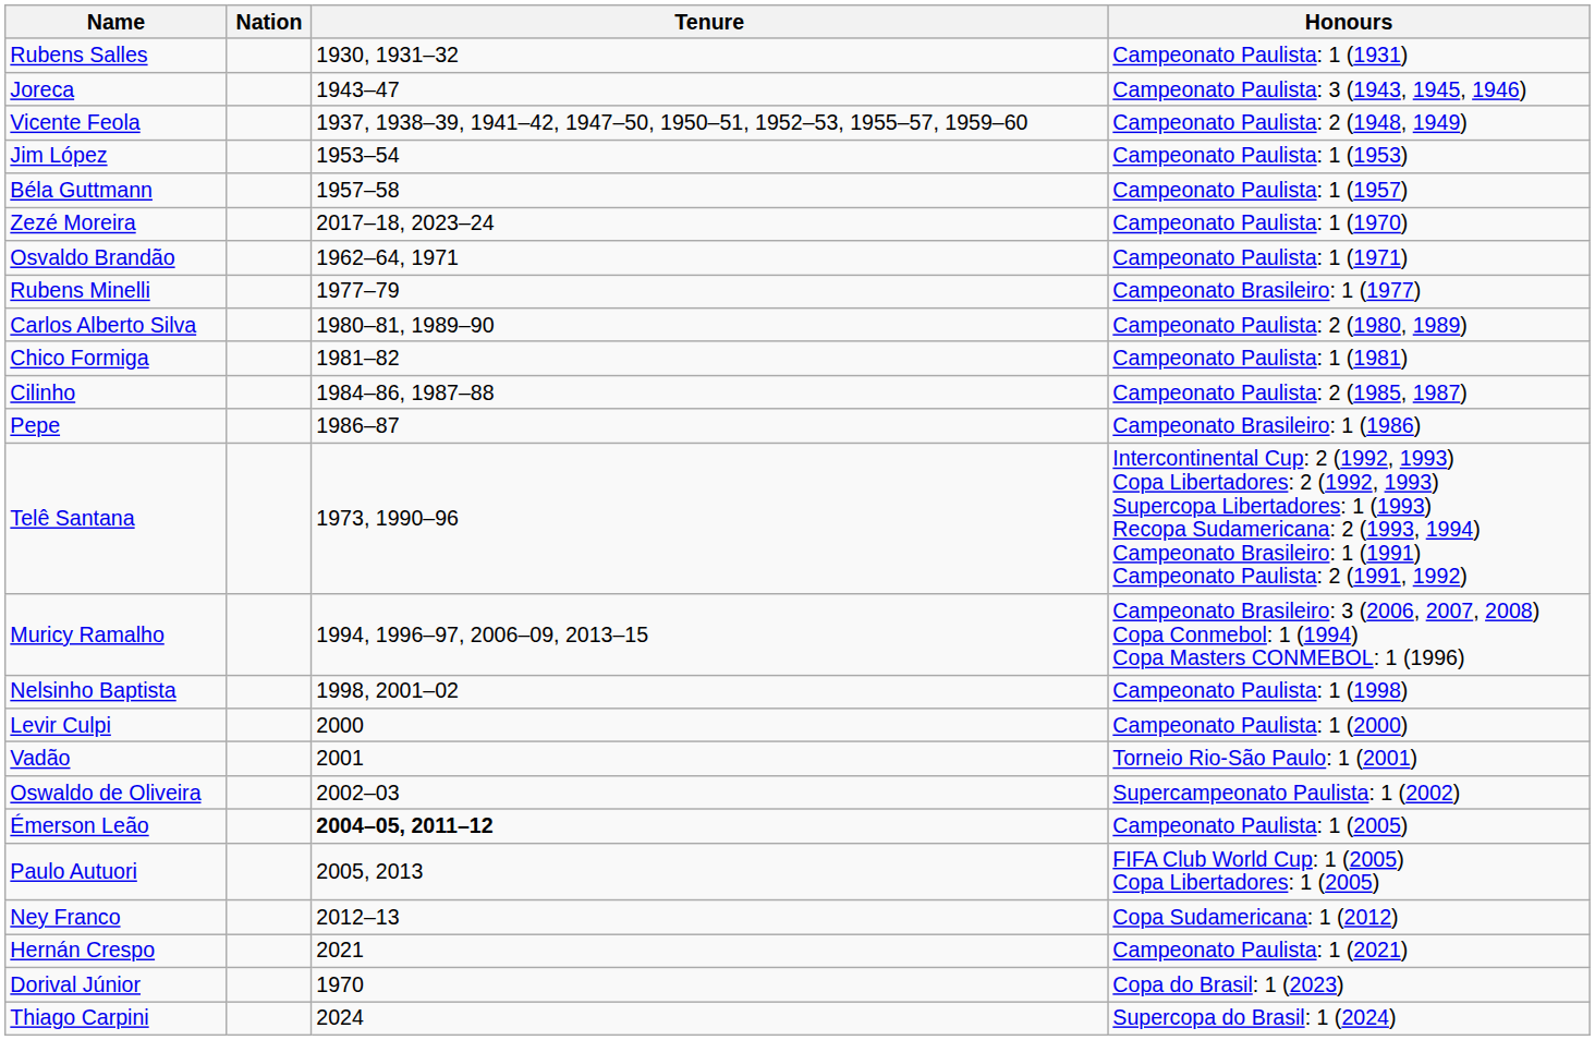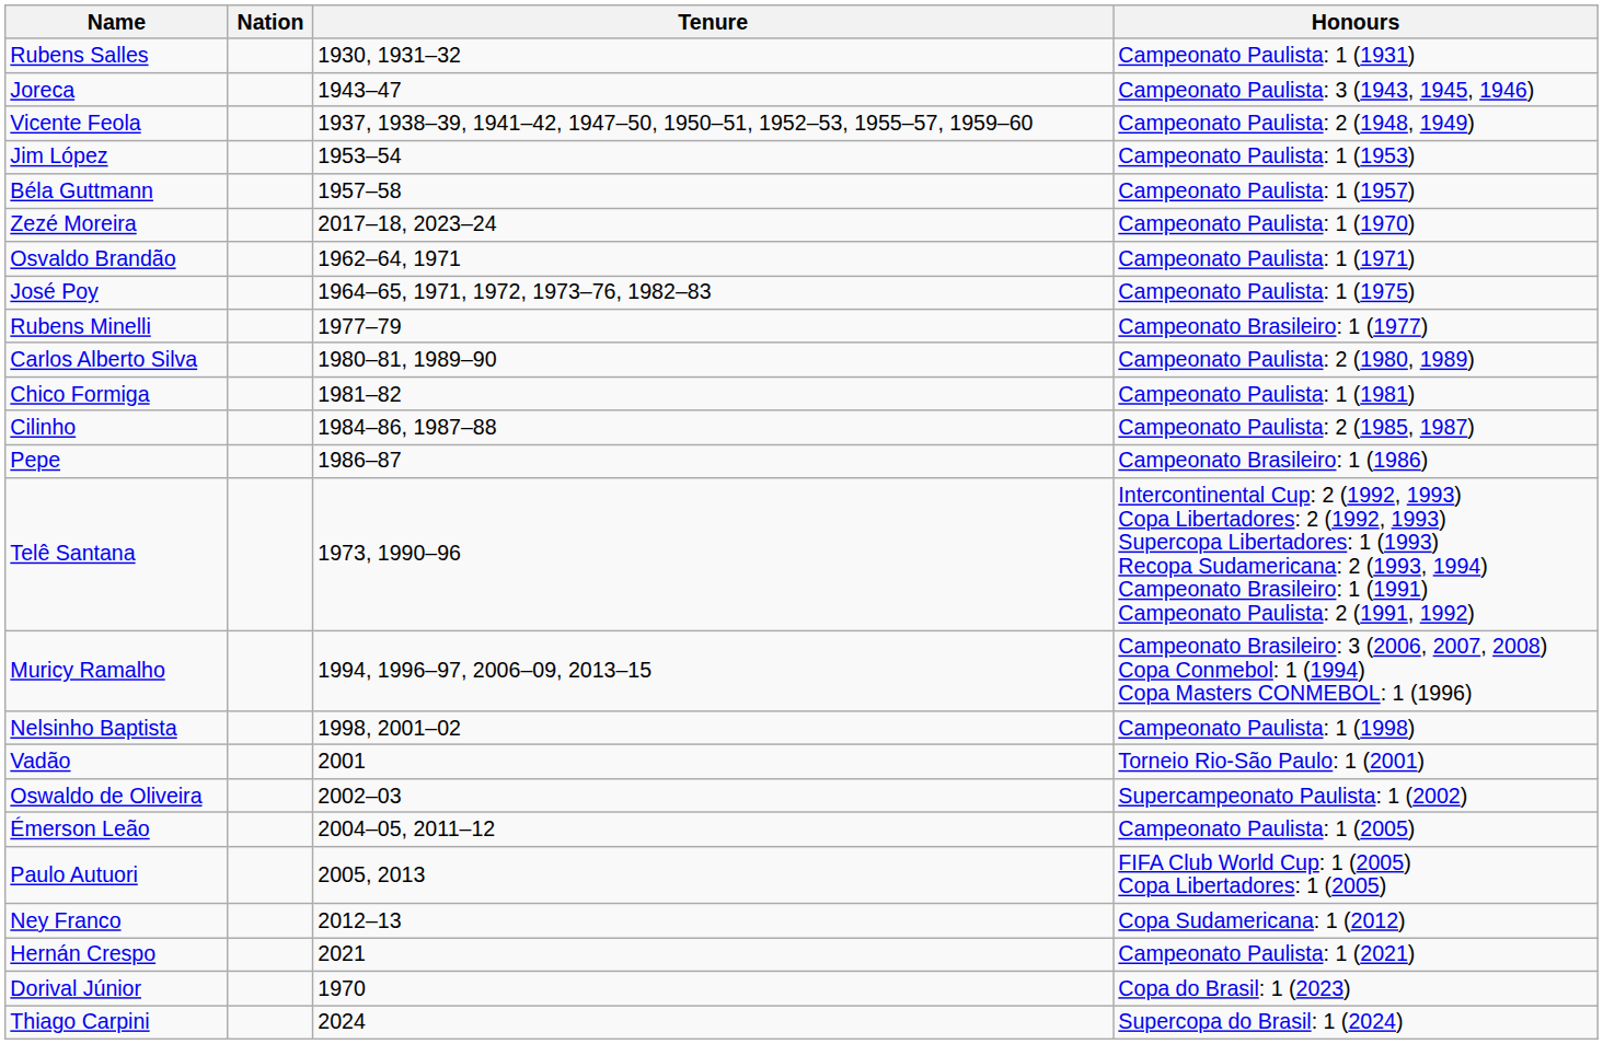 <table class="wikitable sortable" style="width:80%; font-size:85%; style="text-align: left">
 <tr>
 <th>Name</th>
 <th>Nation</th>
 <th>Tenure</th>
 <th>Honours</th>
 </tr>
 <tr>
 <td align="left"><a href='#'>Rubens Salles</a></td>
 <td></td>
 <td>1930, 1931–32</td>
 <td><a href='#'>Campeonato Paulista</a>: 1 (<a href='#'>1931</a>)</td>
 </tr>
 <tr>
 <td align="left"><a href='#'>Joreca</a></td>
 <td></td>
 <td>1943–47</td>
 <td><a href='#'>Campeonato Paulista</a>: 3 (<a href='#'>1943</a>, <a href='#'>1945</a>, <a href='#'>1946</a>)</td>
 </tr>
 <tr>
 <td align="left"><a href='#'>Vicente Feola</a></td>
 <td></td>
 <td>1937, 1938–39, 1941–42, 1947–50, 1950–51, 1952–53, 1955–57, 1959–60</td>
 <td><a href='#'>Campeonato Paulista</a>: 2 (<a href='#'>1948</a>, <a href='#'>1949</a>)</td>
 </tr>
 <tr>
 <td align="left"><a href='#'>Jim López</a></td>
 <td></td>
 <td>1953–54</td>
 <td><a href='#'>Campeonato Paulista</a>: 1 (<a href='#'>1953</a>)</td>
 </tr>
 <tr>
 <td align="left"><a href='#'>Béla Guttmann</a></td>
 <td></td>
 <td>1957–58</td>
 <td><a href='#'>Campeonato Paulista</a>: 1 (<a href='#'>1957</a>)</td>
 </tr>
 <tr>
 <td align="left"><a href='#'>Zezé Moreira</a></td>
 <td></td>
 <td>2017–18, 2023–24</td>
 <td><a href='#'>Campeonato Paulista</a>: 1 (<a href='#'>1970</a>)</td>
 </tr>
 <tr>
 <td align="left"><a href='#'>Osvaldo Brandão</a></td>
 <td></td>
 <td>1962–64, 1971</td>
 <td><a href='#'>Campeonato Paulista</a>: 1 (<a href='#'>1971</a>)</td>
 </tr>
 <tr>
+<td align="left"><a href='#'>José Poy</a></td>
+<td></td>
+<td>1964–65, 1971, 1972, 1973–76, 1982–83</td>
+<td><a href='#'>Campeonato Paulista</a>: 1 (<a href='#'>1975</a>)</td>
+</tr>
+<tr>
 <td align="left"><a href='#'>Rubens Minelli</a></td>
 <td></td>
 <td>1977–79</td>
 <td><a href='#'>Campeonato Brasileiro</a>: 1 (<a href='#'>1977</a>)</td>
 </tr>
 <tr>
 <td align="left"><a href='#'>Carlos Alberto Silva</a></td>
 <td></td>
 <td>1980–81, 1989–90</td>
 <td><a href='#'>Campeonato Paulista</a>: 2 (<a href='#'>1980</a>, <a href='#'>1989</a>)</td>
 </tr>
 <tr>
 <td align="left"><a href='#'>Chico Formiga</a></td>
 <td></td>
 <td>1981–82</td>
 <td><a href='#'>Campeonato Paulista</a>: 1 (<a href='#'>1981</a>)</td>
 </tr>
 <tr>
 <td align="left"><a href='#'>Cilinho</a></td>
 <td></td>
 <td>1984–86, 1987–88</td>
 <td><a href='#'>Campeonato Paulista</a>: 2 (<a href='#'>1985</a>, <a href='#'>1987</a>)</td>
 </tr>
 <tr>
 <td align="left"><a href='#'>Pepe</a></td>
 <td></td>
 <td>1986–87</td>
 <td><a href='#'>Campeonato Brasileiro</a>: 1 (<a href='#'>1986</a>)</td>
 </tr>
 <tr>
 <td align="left"><a href='#'>Telê Santana</a></td>
 <td></td>
 <td>1973, 1990–96</td>
 <td><a href='#'>Intercontinental Cup</a>: 2 (<a href='#'>1992</a>, <a href='#'>1993</a>)<br><a href='#'>Copa Libertadores</a>: 2 (<a href='#'>1992</a>, <a href='#'>1993</a>)<br><a href='#'>Supercopa Libertadores</a>: 1 (<a href='#'>1993</a>)<br><a href='#'>Recopa Sudamericana</a>: 2 (<a href='#'>1993</a>, <a href='#'>1994</a>)<br><a href='#'>Campeonato Brasileiro</a>: 1 (<a href='#'>1991</a>)<br><a href='#'>Campeonato Paulista</a>: 2 (<a href='#'>1991</a>, <a href='#'>1992</a>)</td>
 </tr>
 <tr>
 <td align="left"><a href='#'>Muricy Ramalho</a></td>
 <td></td>
 <td>1994, 1996–97, 2006–09, 2013–15</td>
 <td><a href='#'>Campeonato Brasileiro</a>: 3 (<a href='#'>2006</a>, <a href='#'>2007</a>, <a href='#'>2008</a>)<br><a href='#'>Copa Conmebol</a>: 1 (<a href='#'>1994</a>)<br><a href='#'>Copa Masters CONMEBOL</a>: 1 (1996)</td>
 </tr>
 <tr>
 <td align="left"><a href='#'>Nelsinho Baptista</a></td>
 <td></td>
 <td>1998, 2001–02</td>
 <td><a href='#'>Campeonato Paulista</a>: 1 (<a href='#'>1998</a>)</td>
 </tr>
 <tr>
-<td align="left"><a href='#'>Levir Culpi</a></td>
-<td></td>
-<td>2000</td>
-<td><a href='#'>Campeonato Paulista</a>: 1 (<a href='#'>2000</a>)</td>
-</tr>
-<tr>
 <td align="left"><a href='#'>Vadão</a></td>
 <td></td>
 <td>2001</td>
 <td><a href='#'>Torneio Rio-São Paulo</a>: 1 (<a href='#'>2001</a>)</td>
 </tr>
 <tr>
 <td align="left"><a href='#'>Oswaldo de Oliveira</a></td>
 <td></td>
 <td>2002–03</td>
 <td><a href='#'>Supercampeonato Paulista</a>: 1 (<a href='#'>2002</a>)</td>
 </tr>
 <tr>
 <td align="left"><a href='#'>Émerson Leão</a></td>
 <td></td>
-<td><strong>2004–05, 2011–12</strong></td>
+<td>2004–05, 2011–12</td>
 <td><a href='#'>Campeonato Paulista</a>: 1 (<a href='#'>2005</a>)</td>
 </tr>
 <tr>
 <td align="left"><a href='#'>Paulo Autuori</a></td>
 <td></td>
 <td>2005, 2013</td>
 <td><a href='#'>FIFA Club World Cup</a>: 1 (<a href='#'>2005</a>) <br><a href='#'>Copa Libertadores</a>: 1 (<a href='#'>2005</a>)</td>
 </tr>
 <tr>
 <td align="left"><a href='#'>Ney Franco</a></td>
 <td></td>
 <td>2012–13</td>
 <td><a href='#'>Copa Sudamericana</a>: 1 (<a href='#'>2012</a>)</td>
 </tr>
 <tr>
 <td align="left"><a href='#'>Hernán Crespo</a></td>
 <td></td>
 <td>2021</td>
 <td><a href='#'>Campeonato Paulista</a>: 1 (<a href='#'>2021</a>)</td>
 </tr>
 <tr>
 <td align="left"><a href='#'>Dorival Júnior</a></td>
 <td></td>
 <td>1970</td>
 <td><a href='#'>Copa do Brasil</a>: 1 (<a href='#'>2023</a>)</td>
 </tr>
 <tr>
 <td align="left"><a href='#'>Thiago Carpini</a></td>
 <td></td>
 <td>2024</td>
 <td><a href='#'>Supercopa do Brasil</a>: 1 (<a href='#'>2024</a>)</td>
 </tr>
 </table>
